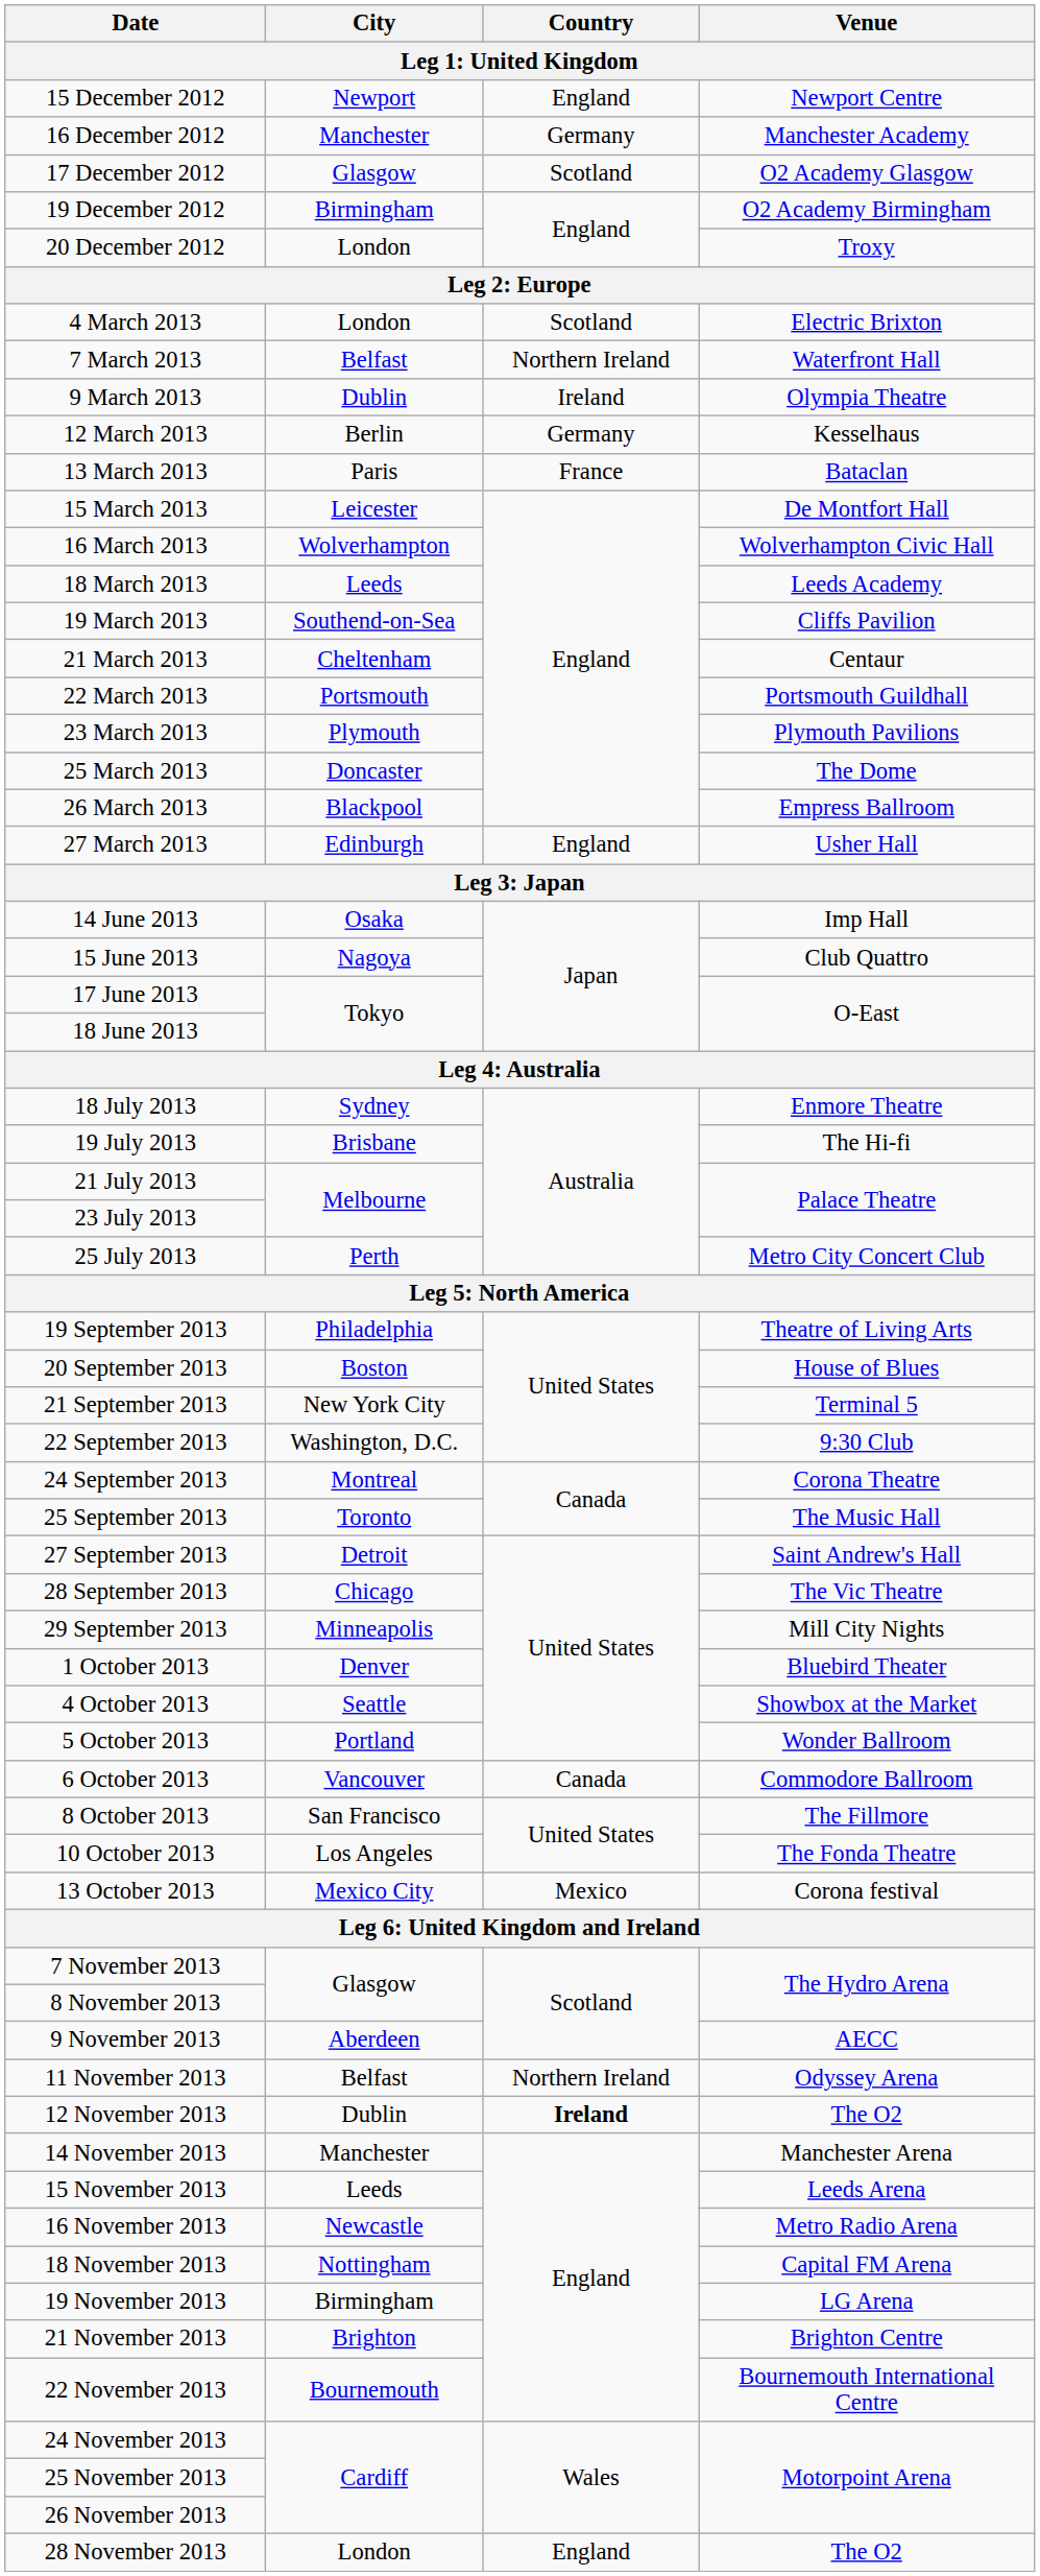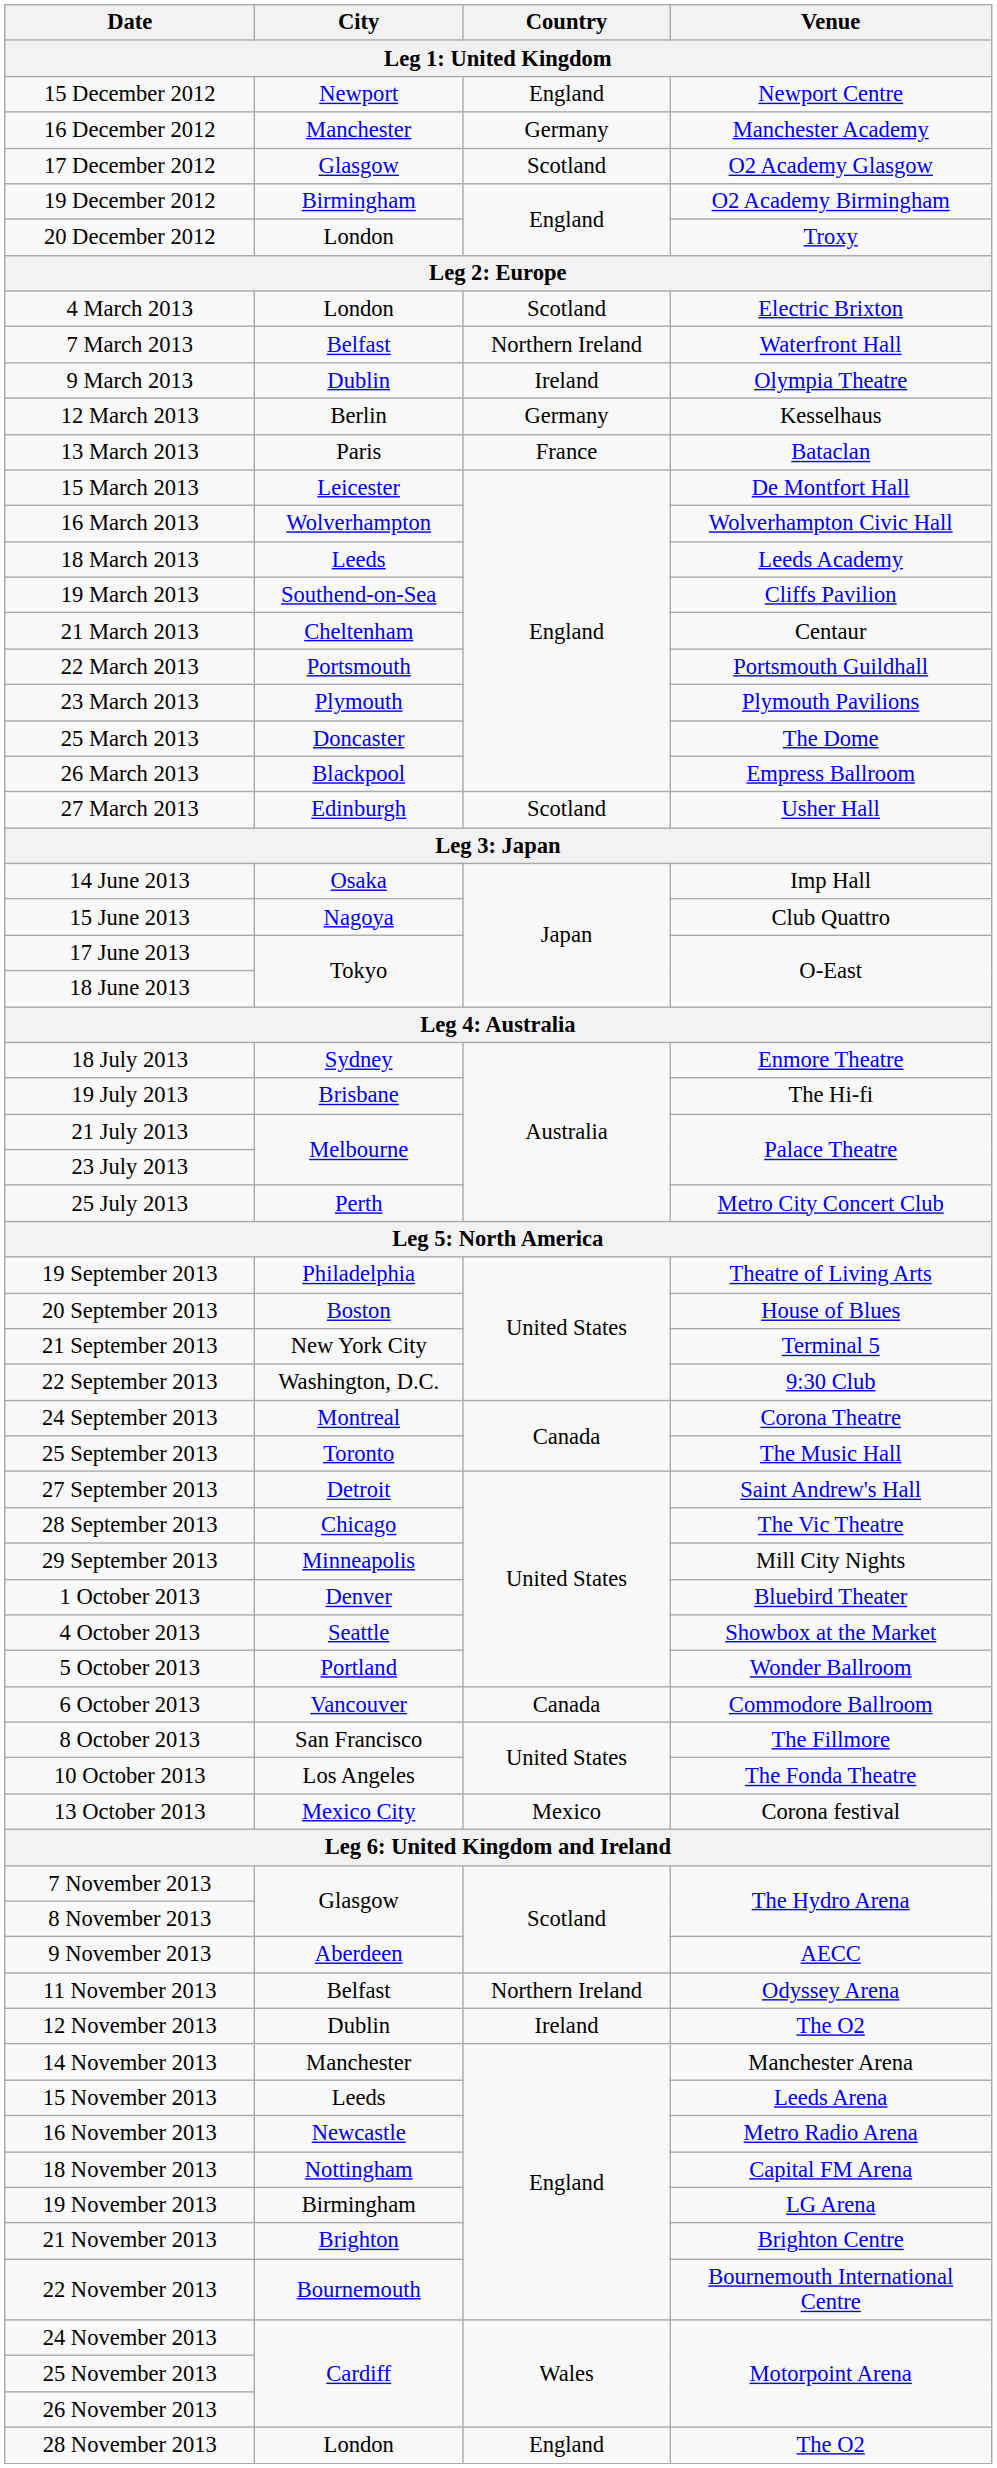 <table class="wikitable" style="text-align:center;">
 <tr>
 <th width="170">Date</th>
 <th width="140">City</th>
 <th width="140">Country</th>
 <th width="220">Venue</th>
 </tr>
 <tr>
 <th colspan="4">Leg 1: United Kingdom</th>
 </tr>
 <tr>
 <td>15 December 2012</td>
 <td><a href='#'>Newport</a></td>
 <td>England</td>
 <td><a href='#'>Newport Centre</a></td>
 </tr>
 <tr>
 <td>16 December 2012</td>
 <td><a href='#'>Manchester</a></td>
 <td>Germany</td>
 <td><a href='#'>Manchester Academy</a></td>
 </tr>
 <tr>
 <td>17 December 2012</td>
 <td><a href='#'>Glasgow</a></td>
 <td>Scotland</td>
 <td><a href='#'>O2 Academy Glasgow</a></td>
 </tr>
 <tr>
 <td>19 December 2012</td>
 <td><a href='#'>Birmingham</a></td>
 <td rowspan="2">England</td>
 <td><a href='#'>O2 Academy Birmingham</a></td>
 </tr>
 <tr>
 <td>20 December 2012</td>
 <td>London</td>
 <td><a href='#'>Troxy</a></td>
 </tr>
 <tr>
 <th colspan="4">Leg 2: Europe</th>
 </tr>
 <tr>
 <td>4 March 2013</td>
 <td>London</td>
 <td>Scotland</td>
 <td><a href='#'>Electric Brixton</a></td>
 </tr>
 <tr>
 <td>7 March 2013</td>
 <td><a href='#'>Belfast</a></td>
 <td>Northern Ireland</td>
 <td><a href='#'>Waterfront Hall</a></td>
 </tr>
 <tr>
 <td>9 March 2013</td>
 <td><a href='#'>Dublin</a></td>
 <td>Ireland</td>
 <td><a href='#'>Olympia Theatre</a></td>
 </tr>
 <tr>
 <td>12 March 2013</td>
 <td>Berlin</td>
 <td>Germany</td>
 <td>Kesselhaus</td>
 </tr>
 <tr>
 <td>13 March 2013</td>
 <td>Paris</td>
 <td>France</td>
 <td><a href='#'>Bataclan</a></td>
 </tr>
 <tr>
 <td>15 March 2013</td>
 <td><a href='#'>Leicester</a></td>
 <td rowspan="9">England</td>
 <td><a href='#'>De Montfort Hall</a></td>
 </tr>
 <tr>
 <td>16 March 2013</td>
 <td><a href='#'>Wolverhampton</a></td>
 <td><a href='#'>Wolverhampton Civic Hall</a></td>
 </tr>
 <tr>
 <td>18 March 2013</td>
 <td><a href='#'>Leeds</a></td>
 <td><a href='#'>Leeds Academy</a></td>
 </tr>
 <tr>
 <td>19 March 2013</td>
 <td><a href='#'>Southend-on-Sea</a></td>
 <td><a href='#'>Cliffs Pavilion</a></td>
 </tr>
 <tr>
 <td>21 March 2013</td>
 <td><a href='#'>Cheltenham</a></td>
 <td>Centaur</td>
 </tr>
 <tr>
 <td>22 March 2013</td>
 <td><a href='#'>Portsmouth</a></td>
 <td><a href='#'>Portsmouth Guildhall</a></td>
 </tr>
 <tr>
 <td>23 March 2013</td>
 <td><a href='#'>Plymouth</a></td>
 <td><a href='#'>Plymouth Pavilions</a></td>
 </tr>
 <tr>
 <td>25 March 2013</td>
 <td><a href='#'>Doncaster</a></td>
 <td><a href='#'>The Dome</a></td>
 </tr>
 <tr>
 <td>26 March 2013</td>
 <td><a href='#'>Blackpool</a></td>
 <td><a href='#'>Empress Ballroom</a></td>
 </tr>
 <tr>
 <td>27 March 2013</td>
 <td><a href='#'>Edinburgh</a></td>
-<td>England</td>
+<td>Scotland</td>
 <td><a href='#'>Usher Hall</a></td>
 </tr>
 <tr>
 <th colspan="4">Leg 3: Japan</th>
 </tr>
 <tr>
 <td>14 June 2013</td>
 <td><a href='#'>Osaka</a></td>
 <td rowspan="4">Japan</td>
 <td>Imp Hall</td>
 </tr>
 <tr>
 <td>15 June 2013</td>
 <td><a href='#'>Nagoya</a></td>
 <td>Club Quattro</td>
 </tr>
 <tr>
 <td>17 June 2013</td>
 <td rowspan="2">Tokyo</td>
 <td rowspan="2">O-East</td>
 </tr>
 <tr>
 <td>18 June 2013</td>
 </tr>
 <tr>
 <th colspan="4">Leg 4: Australia</th>
 </tr>
 <tr>
 <td>18 July 2013</td>
 <td><a href='#'>Sydney</a></td>
 <td rowspan="5">Australia</td>
 <td><a href='#'>Enmore Theatre</a></td>
 </tr>
 <tr>
 <td>19 July 2013</td>
 <td><a href='#'>Brisbane</a></td>
 <td>The Hi-fi</td>
 </tr>
 <tr>
 <td>21 July 2013</td>
 <td rowspan="2"><a href='#'>Melbourne</a></td>
 <td rowspan="2"><a href='#'>Palace Theatre</a></td>
 </tr>
 <tr>
 <td>23 July 2013</td>
 </tr>
 <tr>
 <td>25 July 2013</td>
 <td><a href='#'>Perth</a></td>
 <td><a href='#'>Metro City Concert Club</a></td>
 </tr>
 <tr>
 <th colspan="4">Leg 5: North America</th>
 </tr>
 <tr>
 <td>19 September 2013</td>
 <td><a href='#'>Philadelphia</a></td>
 <td rowspan="4">United States</td>
 <td><a href='#'>Theatre of Living Arts</a></td>
 </tr>
 <tr>
 <td>20 September 2013</td>
 <td><a href='#'>Boston</a></td>
 <td><a href='#'>House of Blues</a></td>
 </tr>
 <tr>
 <td>21 September 2013</td>
 <td>New York City</td>
 <td><a href='#'>Terminal 5</a></td>
 </tr>
 <tr>
 <td>22 September 2013</td>
 <td>Washington, D.C.</td>
 <td><a href='#'>9:30 Club</a></td>
 </tr>
 <tr>
 <td>24 September 2013</td>
 <td><a href='#'>Montreal</a></td>
 <td rowspan="2">Canada</td>
 <td><a href='#'>Corona Theatre</a></td>
 </tr>
 <tr>
 <td>25 September 2013</td>
 <td><a href='#'>Toronto</a></td>
 <td><a href='#'>The Music Hall</a></td>
 </tr>
 <tr>
 <td>27 September 2013</td>
 <td><a href='#'>Detroit</a></td>
 <td rowspan="6">United States</td>
 <td><a href='#'>Saint Andrew's Hall</a></td>
 </tr>
 <tr>
 <td>28 September 2013</td>
 <td><a href='#'>Chicago</a></td>
 <td><a href='#'>The Vic Theatre</a></td>
 </tr>
 <tr>
 <td>29 September 2013</td>
 <td><a href='#'>Minneapolis</a></td>
 <td>Mill City Nights</td>
 </tr>
 <tr>
 <td>1 October 2013</td>
 <td><a href='#'>Denver</a></td>
 <td><a href='#'>Bluebird Theater</a></td>
 </tr>
 <tr>
 <td>4 October 2013</td>
 <td><a href='#'>Seattle</a></td>
 <td><a href='#'>Showbox at the Market</a></td>
 </tr>
 <tr>
 <td>5 October 2013</td>
 <td><a href='#'>Portland</a></td>
 <td><a href='#'>Wonder Ballroom</a></td>
 </tr>
 <tr>
 <td>6 October 2013</td>
 <td><a href='#'>Vancouver</a></td>
 <td>Canada</td>
 <td><a href='#'>Commodore Ballroom</a></td>
 </tr>
 <tr>
 <td>8 October 2013</td>
 <td>San Francisco</td>
 <td rowspan="2">United States</td>
 <td><a href='#'>The Fillmore</a></td>
 </tr>
 <tr>
 <td>10 October 2013</td>
 <td>Los Angeles</td>
 <td><a href='#'>The Fonda Theatre</a></td>
 </tr>
 <tr>
 <td>13 October 2013</td>
 <td><a href='#'>Mexico City</a></td>
 <td>Mexico</td>
 <td>Corona festival</td>
 </tr>
 <tr>
 <th colspan="4">Leg 6: United Kingdom and Ireland</th>
 </tr>
 <tr>
 <td>7 November 2013</td>
 <td rowspan="2">Glasgow</td>
 <td rowspan="3">Scotland</td>
 <td rowspan="2"><a href='#'>The Hydro Arena</a></td>
 </tr>
 <tr>
 <td>8 November 2013</td>
 </tr>
 <tr>
 <td>9 November 2013</td>
 <td><a href='#'>Aberdeen</a></td>
 <td><a href='#'>AECC</a></td>
 </tr>
 <tr>
 <td>11 November 2013</td>
 <td>Belfast</td>
 <td>Northern Ireland</td>
 <td><a href='#'>Odyssey Arena</a></td>
 </tr>
 <tr>
 <td>12 November 2013</td>
 <td>Dublin</td>
-<td><strong>Ireland</strong></td>
+<td>Ireland</td>
 <td><a href='#'>The O2</a></td>
 </tr>
 <tr>
 <td>14 November 2013</td>
 <td>Manchester</td>
 <td rowspan="7">England</td>
 <td>Manchester Arena</td>
 </tr>
 <tr>
 <td>15 November 2013</td>
 <td>Leeds</td>
 <td><a href='#'>Leeds Arena</a></td>
 </tr>
 <tr>
 <td>16 November 2013</td>
 <td><a href='#'>Newcastle</a></td>
 <td><a href='#'>Metro Radio Arena</a></td>
 </tr>
 <tr>
 <td>18 November 2013</td>
 <td><a href='#'>Nottingham</a></td>
 <td><a href='#'>Capital FM Arena</a></td>
 </tr>
 <tr>
 <td>19 November 2013</td>
 <td>Birmingham</td>
 <td><a href='#'>LG Arena</a></td>
 </tr>
 <tr>
 <td>21 November 2013</td>
 <td><a href='#'>Brighton</a></td>
 <td><a href='#'>Brighton Centre</a></td>
 </tr>
 <tr>
 <td>22 November 2013</td>
 <td><a href='#'>Bournemouth</a></td>
 <td><a href='#'>Bournemouth International Centre</a></td>
 </tr>
 <tr>
 <td>24 November 2013</td>
 <td rowspan="3"><a href='#'>Cardiff</a></td>
 <td rowspan="3">Wales</td>
 <td rowspan="3"><a href='#'>Motorpoint Arena</a></td>
 </tr>
 <tr>
 <td>25 November 2013</td>
 </tr>
 <tr>
 <td>26 November 2013</td>
 </tr>
 <tr>
 <td>28 November 2013</td>
 <td>London</td>
 <td>England</td>
 <td><a href='#'>The O2</a></td>
 </tr>
 </table>
